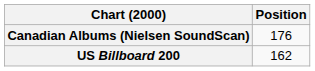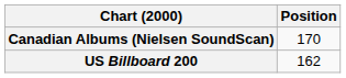 <table class="wikitable plainrowheaders" style="text-align:center">
 <tr>
 <th>Chart (2000)</th>
 <th>Position</th>
 </tr>
 <tr>
 <th scope="row">Canadian Albums (Nielsen SoundScan)</th>
-<td>176</td>
+<td>170</td>
 </tr>
 <tr>
 <th scope="row">US <em>Billboard</em> 200</th>
 <td>162</td>
 </tr>
 </table>
